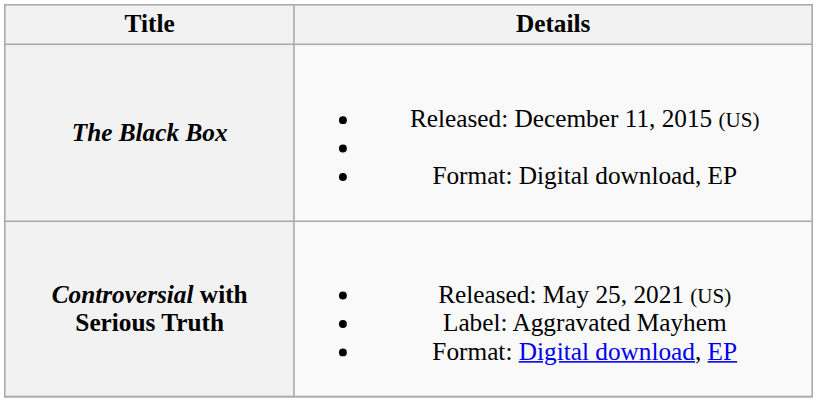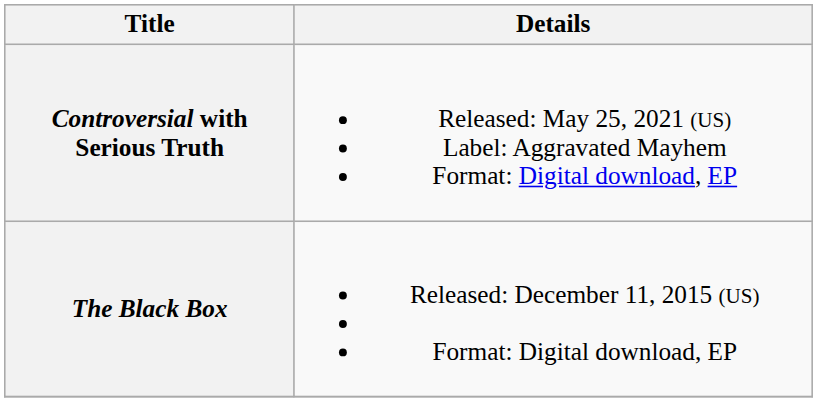 <table class="wikitable plainrowheaders" style="text-align:center;">
 <tr>
 <th scope="col" rowspan="1" style="width:11em;">Title</th>
 <th scope="col" rowspan="1" style="width:20em;">Details</th>
 </tr>
 <tr>
+<th scope="row"><em>Controversial</em> with Serious Truth</th>
+<td><br><ul><li>Released: May 25, 2021 <small>(US)</small></li><li>Label: Aggravated Mayhem</li><li>Format: <a href='#'>Digital download</a>, <a href='#'>EP</a></li></ul></td>
+</tr>
+<tr>
 <th scope="row"><em>The Black Box</em></th>
 <td><br><ul><li>Released: December 11, 2015 <small>(US)</small></li><li></li><li>Format: Digital download, EP</li></ul></td>
 </tr>
 <tr>
-<th scope="row"><em>Controversial</em> with Serious Truth</th>
-<td><br><ul><li>Released: May 25, 2021 <small>(US)</small></li><li>Label: Aggravated Mayhem</li><li>Format: <a href='#'>Digital download</a>, <a href='#'>EP</a></li></ul></td>
-</tr>
-<tr>
 </tr>
 </table>
